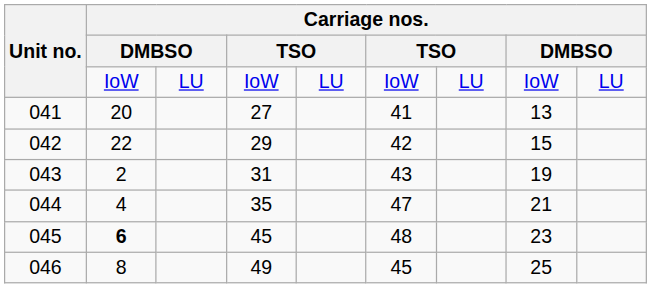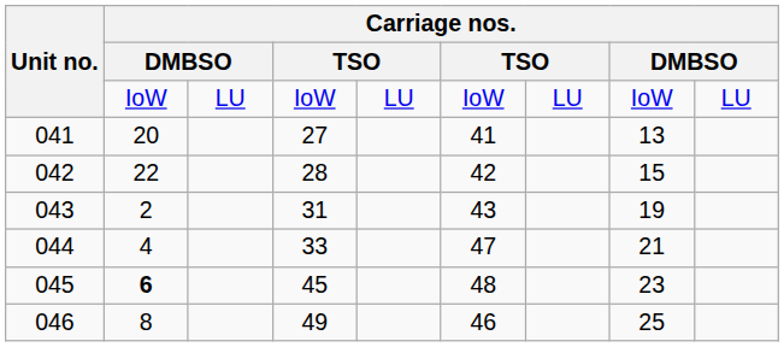 <table class="wikitable">
 <tr>
 <th rowspan=3>Unit no.</th>
 <th colspan=8>Carriage nos.</th>
 </tr>
 <tr align=center>
 <th colspan=2>DMBSO</th>
 <th colspan=2>TSO</th>
 <th colspan=2>TSO</th>
 <th colspan=2>DMBSO</th>
 </tr>
 <tr align=center>
 <td width=50><a href='#'>IoW</a></td>
 <td width=50><a href='#'>LU</a></td>
 <td width=50><a href='#'>IoW</a></td>
 <td width=50><a href='#'>LU</a></td>
 <td width=50><a href='#'>IoW</a></td>
 <td width=50><a href='#'>LU</a></td>
 <td width=50><a href='#'>IoW</a></td>
 <td width=50><a href='#'>LU</a></td>
 </tr>
 <tr align=center>
 <td>041</td>
 <td>20</td>
 <td></td>
 <td>27</td>
 <td></td>
 <td>41</td>
 <td></td>
 <td>13</td>
 <td></td>
 </tr>
 <tr align=center>
 <td>042</td>
 <td>22</td>
 <td></td>
-<td>29</td>
+<td>28</td>
 <td></td>
 <td>42</td>
 <td></td>
 <td>15</td>
 <td></td>
 </tr>
 <tr align=center>
 <td>043</td>
 <td>2</td>
 <td></td>
 <td>31</td>
 <td></td>
 <td>43</td>
 <td></td>
 <td>19</td>
 <td></td>
 </tr>
 <tr align=center>
 <td>044</td>
 <td>4</td>
 <td></td>
-<td>35</td>
+<td>33</td>
 <td></td>
 <td>47</td>
 <td></td>
 <td>21</td>
 <td></td>
 </tr>
 <tr align=center>
 <td>045</td>
 <td><strong>6</strong></td>
 <td></td>
 <td>45</td>
 <td></td>
 <td>48</td>
 <td></td>
 <td>23</td>
 <td></td>
 </tr>
 <tr align=center>
 <td>046</td>
 <td>8</td>
 <td></td>
 <td>49</td>
 <td></td>
-<td>45</td>
+<td>46</td>
 <td></td>
 <td>25</td>
 <td></td>
 </tr>
 </table>
